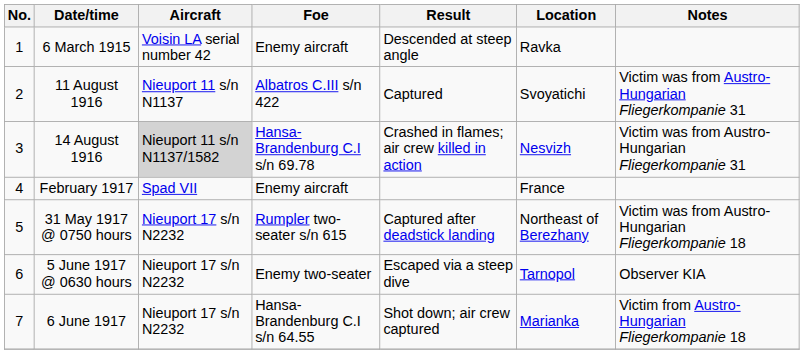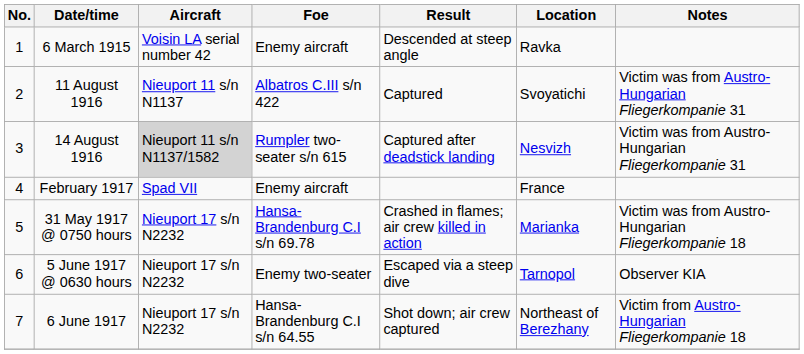 <table class="wikitable" border="1" style="margin: 1em auto 1em auto">
 <tr>
 <th>No.</th>
 <th>Date/time</th>
 <th>Aircraft</th>
 <th>Foe</th>
 <th>Result</th>
 <th>Location</th>
 <th>Notes</th>
 </tr>
 <tr>
 <td align="center">1</td>
 <td align="center">6 March 1915</td>
 <td><a href='#'>Voisin LA</a> serial number 42</td>
 <td>Enemy aircraft</td>
 <td>Descended at steep angle</td>
 <td>Ravka</td>
 <td></td>
 </tr>
 <tr>
 <td align="center">2</td>
 <td align="center">11 August 1916</td>
 <td><a href='#'>Nieuport 11</a> s/n N1137</td>
 <td><a href='#'>Albatros C.III</a> s/n 422</td>
 <td>Captured</td>
 <td>Svoyatichi</td>
 <td>Victim was from <a href='#'>Austro-Hungarian</a> <em>Fliegerkompanie</em> 31</td>
 </tr>
 <tr>
 <td align="center">3</td>
 <td align="center">14 August 1916</td>
 <td style="background: lightgrey;">Nieuport 11 s/n N1137/1582</td>
-<td><a href='#'>Hansa-Brandenburg C.I</a> s/n 69.78</td>
-<td>Crashed in flames; air crew <a href='#'>killed in action</a></td>
+<td><a href='#'>Rumpler</a> two-seater s/n 615</td>
+<td>Captured after <a href='#'>deadstick landing</a></td>
 <td><a href='#'>Nesvizh</a></td>
 <td>Victim was from Austro-Hungarian <em>Fliegerkompanie</em> 31</td>
 </tr>
 <tr>
 <td align="center">4</td>
 <td align="center">February 1917</td>
 <td><a href='#'>Spad VII</a></td>
 <td>Enemy aircraft</td>
 <td></td>
 <td>France</td>
 <td></td>
 </tr>
 <tr>
 <td align="center">5</td>
 <td align="center">31 May 1917 @ 0750 hours</td>
 <td><a href='#'>Nieuport 17</a> s/n N2232</td>
-<td><a href='#'>Rumpler</a> two-seater s/n 615</td>
-<td>Captured after <a href='#'>deadstick landing</a></td>
-<td>Northeast of <a href='#'>Berezhany</a></td>
+<td><a href='#'>Hansa-Brandenburg C.I</a> s/n 69.78</td>
+<td>Crashed in flames; air crew <a href='#'>killed in action</a></td>
+<td><a href='#'>Marianka</a></td>
 <td>Victim was from Austro-Hungarian <em>Fliegerkompanie</em> 18</td>
 </tr>
 <tr>
 <td align="center">6</td>
 <td align="center">5 June 1917 @ 0630 hours</td>
 <td>Nieuport 17 s/n N2232</td>
 <td>Enemy two-seater</td>
 <td>Escaped via a steep dive</td>
 <td><a href='#'>Tarnopol</a></td>
 <td>Observer KIA</td>
 </tr>
 <tr>
 <td align="center">7</td>
 <td align="center">6 June 1917</td>
 <td>Nieuport 17 s/n N2232</td>
 <td>Hansa-Brandenburg C.I s/n 64.55</td>
 <td>Shot down; air crew captured</td>
-<td><a href='#'>Marianka</a></td>
+<td>Northeast of <a href='#'>Berezhany</a></td>
 <td>Victim from <a href='#'>Austro-Hungarian</a> <em>Fliegerkompanie</em> 18</td>
 </tr>
 <tr>
 </tr>
 </table>
